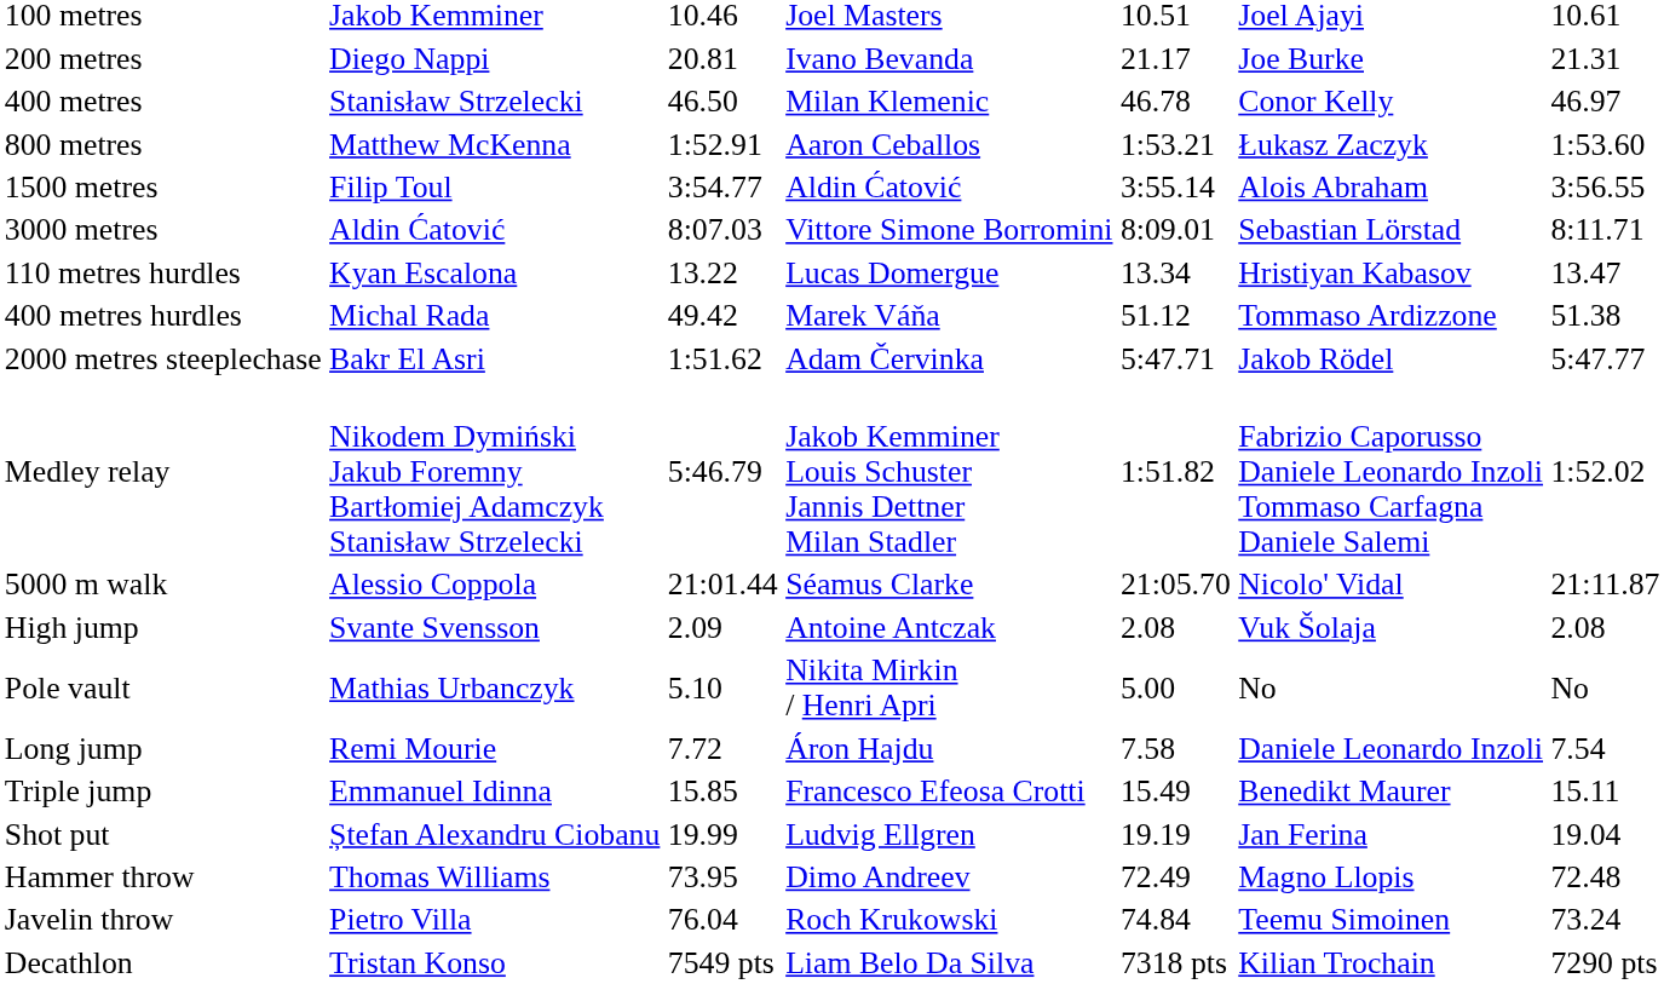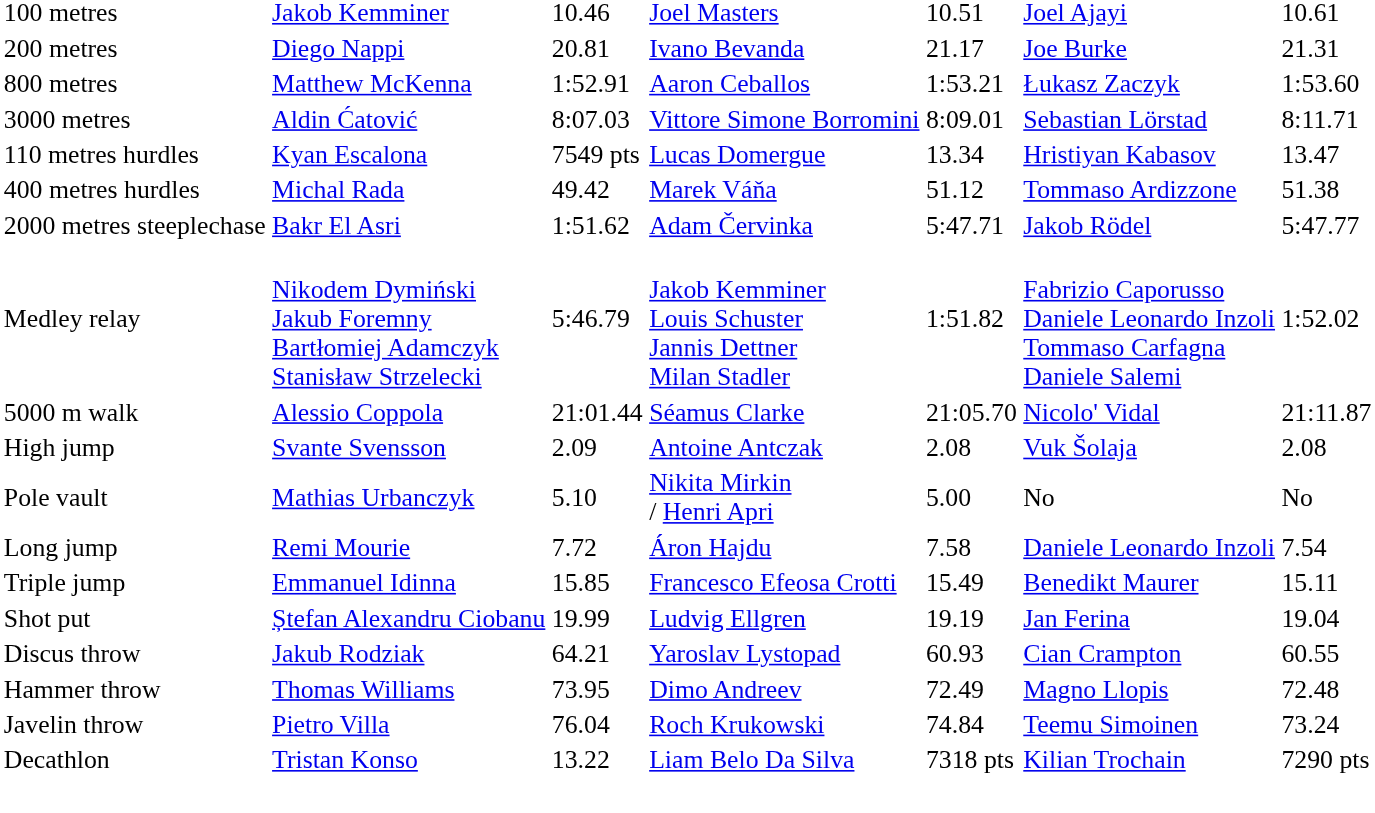 <table>
 <tr>
 <td>100 metres</td>
 <td><a href='#'>Jakob Kemminer</a><br></td>
 <td>10.46</td>
 <td><a href='#'>Joel Masters</a><br></td>
 <td>10.51</td>
 <td><a href='#'>Joel Ajayi</a><br></td>
 <td>10.61</td>
 </tr>
 <tr>
 <td>200 metres</td>
 <td><a href='#'>Diego Nappi</a><br></td>
 <td>20.81 </td>
 <td><a href='#'>Ivano Bevanda</a><br></td>
 <td>21.17 </td>
 <td><a href='#'>Joe Burke</a><br></td>
 <td>21.31 </td>
 </tr>
 <tr>
-<td>400 metres</td>
-<td><a href='#'>Stanisław Strzelecki</a><br></td>
-<td>46.50 </td>
-<td><a href='#'>Milan Klemenic</a><br></td>
-<td>46.78 </td>
-<td><a href='#'>Conor Kelly</a><br></td>
-<td>46.97 </td>
-</tr>
-<tr>
 <td>800 metres</td>
 <td><a href='#'>Matthew McKenna</a><br></td>
 <td>1:52.91</td>
 <td><a href='#'>Aaron Ceballos</a><br></td>
 <td>1:53.21</td>
 <td><a href='#'>Łukasz Zaczyk</a><br></td>
 <td>1:53.60</td>
-</tr>
-<tr>
-<td>1500 metres</td>
-<td><a href='#'>Filip Toul</a><br></td>
-<td>3:54.77</td>
-<td><a href='#'>Aldin Ćatović</a><br></td>
-<td>3:55.14</td>
-<td><a href='#'>Alois Abraham</a><br></td>
-<td>3:56.55</td>
 </tr>
 <tr>
 <td>3000 metres</td>
 <td><a href='#'>Aldin Ćatović</a><br></td>
 <td>8:07.03 </td>
 <td><a href='#'>Vittore Simone Borromini</a><br></td>
 <td>8:09.01 </td>
 <td><a href='#'>Sebastian Lörstad</a><br></td>
 <td>8:11.71 </td>
 </tr>
 <tr>
 <td>110 metres hurdles</td>
 <td><a href='#'>Kyan Escalona</a><br></td>
-<td>13.22 </td>
+<td>7549 pts</td>
 <td><a href='#'>Lucas Domergue</a><br></td>
 <td>13.34</td>
 <td><a href='#'>Hristiyan Kabasov</a><br></td>
 <td>13.47</td>
 </tr>
 <tr>
 <td>400 metres hurdles</td>
 <td><a href='#'>Michal Rada</a><br></td>
 <td>49.42 </td>
 <td><a href='#'>Marek Váňa</a><br></td>
 <td>51.12 </td>
 <td><a href='#'>Tommaso Ardizzone</a><br></td>
 <td>51.38 </td>
 </tr>
 <tr>
 <td>2000 metres steeplechase</td>
 <td><a href='#'>Bakr El Asri</a><br></td>
 <td>1:51.62 </td>
 <td><a href='#'>Adam Červinka</a><br></td>
 <td>5:47.71 </td>
 <td><a href='#'>Jakob Rödel</a><br></td>
 <td>5:47.77 </td>
 </tr>
 <tr>
 <td>Medley relay</td>
 <td><br><a href='#'>Nikodem Dymiński</a><br><a href='#'>Jakub Foremny</a><br><a href='#'>Bartłomiej Adamczyk</a><br><a href='#'>Stanisław Strzelecki</a></td>
 <td>5:46.79</td>
 <td><br><a href='#'>Jakob Kemminer</a><br><a href='#'>Louis Schuster</a><br><a href='#'>Jannis Dettner</a><br><a href='#'>Milan Stadler</a></td>
 <td>1:51.82 </td>
 <td><br><a href='#'>Fabrizio Caporusso</a><br><a href='#'>Daniele Leonardo Inzoli</a><br><a href='#'>Tommaso Carfagna</a><br><a href='#'>Daniele Salemi</a></td>
 <td>1:52.02 </td>
 </tr>
 <tr>
 <td>5000 m walk</td>
 <td><a href='#'>Alessio Coppola</a><br></td>
 <td>21:01.44</td>
 <td><a href='#'>Séamus Clarke</a><br></td>
 <td>21:05.70 </td>
 <td><a href='#'>Nicolo' Vidal</a><br></td>
 <td>21:11.87 </td>
 </tr>
 <tr>
 <td>High jump</td>
 <td><a href='#'>Svante Svensson</a><br></td>
 <td>2.09 </td>
 <td><a href='#'>Antoine Antczak</a><br></td>
 <td>2.08 </td>
 <td><a href='#'>Vuk Šolaja</a><br></td>
 <td>2.08 </td>
 </tr>
 <tr>
 <td>Pole vault</td>
 <td><a href='#'>Mathias Urbanczyk</a><br></td>
 <td>5.10 </td>
 <td><a href='#'>Nikita Mirkin</a><br> /   <a href='#'>Henri Apri</a><br></td>
 <td>5.00</td>
 <td>No</td>
 <td>No</td>
 </tr>
 <tr>
 <td>Long jump</td>
 <td><a href='#'>Remi Mourie</a><br></td>
 <td>7.72 </td>
 <td><a href='#'>Áron Hajdu</a><br></td>
 <td>7.58 </td>
 <td><a href='#'>Daniele Leonardo Inzoli</a><br></td>
 <td>7.54</td>
 </tr>
 <tr>
 <td>Triple jump</td>
 <td><a href='#'>Emmanuel Idinna</a><br></td>
 <td>15.85 </td>
 <td><a href='#'>Francesco Efeosa Crotti</a><br></td>
 <td>15.49 </td>
 <td><a href='#'>Benedikt Maurer</a><br></td>
 <td>15.11 </td>
 </tr>
 <tr>
 <td>Shot put</td>
 <td><a href='#'>Ștefan Alexandru Ciobanu</a><br></td>
 <td>19.99</td>
 <td><a href='#'>Ludvig Ellgren</a><br></td>
 <td>19.19 </td>
 <td><a href='#'>Jan Ferina</a><br></td>
 <td>19.04</td>
 </tr>
 <tr>
+<td>Discus throw</td>
+<td><a href='#'>Jakub Rodziak</a><br></td>
+<td>64.21 </td>
+<td><a href='#'>Yaroslav Lystopad</a><br></td>
+<td>60.93</td>
+<td><a href='#'>Cian Crampton</a><br></td>
+<td>60.55 </td>
+</tr>
+<tr>
 <td>Hammer throw</td>
 <td><a href='#'>Thomas Williams</a><br></td>
 <td>73.95</td>
 <td><a href='#'>Dimo Andreev</a><br></td>
 <td>72.49</td>
 <td><a href='#'>Magno Llopis</a><br></td>
 <td>72.48 </td>
 </tr>
 <tr>
 <td>Javelin throw</td>
 <td><a href='#'>Pietro Villa</a><br></td>
 <td>76.04 </td>
 <td><a href='#'>Roch Krukowski</a><br></td>
 <td>74.84</td>
 <td><a href='#'>Teemu Simoinen</a><br></td>
 <td>73.24</td>
 </tr>
 <tr>
 <td>Decathlon</td>
 <td><a href='#'>Tristan Konso</a><br></td>
-<td>7549 pts</td>
+<td>13.22 </td>
 <td><a href='#'>Liam Belo Da Silva</a><br></td>
 <td>7318 pts</td>
 <td><a href='#'>Kilian Trochain</a><br></td>
 <td>7290 pts</td>
 </tr>
 </table>
